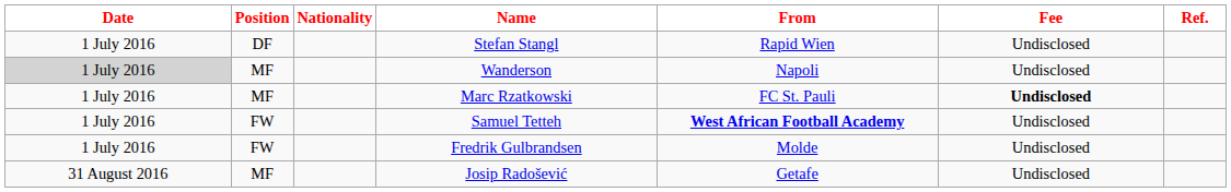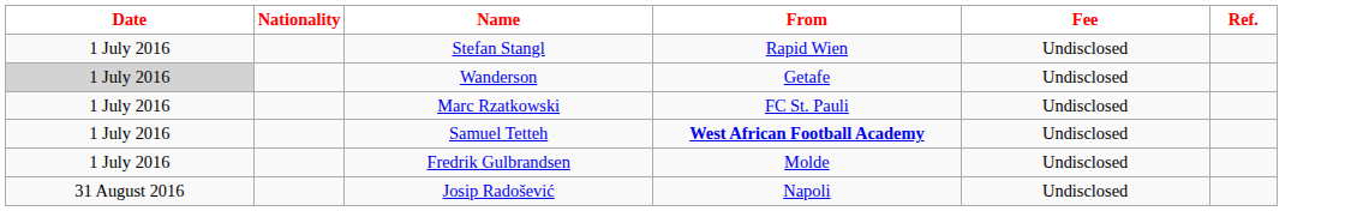 <table class="wikitable"  style="text-align:center; font-size:90%; ">
 <tr>
 <th style="background:#FFFFFF; color:#FF0000; width:200px;">Date</th>
-<th style="background:#FFFFFF; color:#FF0000; width:50px;">Position</th>
 <th style="background:#FFFFFF; color:#FF0000; width:50px;">Nationality</th>
 <th style="background:#FFFFFF; color:#FF0000; width:250px;">Name</th>
 <th style="background:#FFFFFF; color:#FF0000; width:250px;">From</th>
 <th style="background:#FFFFFF; color:#FF0000; width:200px;">Fee</th>
 <th style="background:#FFFFFF; color:#FF0000; width:50px;">Ref.</th>
 </tr>
 <tr>
 <td>1 July 2016</td>
-<td>DF</td>
 <td></td>
 <td><a href='#'>Stefan Stangl</a></td>
 <td><a href='#'>Rapid Wien</a></td>
 <td>Undisclosed</td>
 <td></td>
 </tr>
 <tr>
 <td style="background: lightgrey;">1 July 2016</td>
-<td>MF</td>
 <td></td>
 <td><a href='#'>Wanderson</a></td>
-<td><a href='#'>Napoli</a></td>
+<td><a href='#'>Getafe</a></td>
 <td>Undisclosed</td>
 <td></td>
 </tr>
 <tr>
 <td>1 July 2016</td>
-<td>MF</td>
 <td></td>
 <td><a href='#'>Marc Rzatkowski</a></td>
 <td><a href='#'>FC St. Pauli</a></td>
-<td><strong>Undisclosed</strong></td>
+<td>Undisclosed</td>
 <td></td>
 </tr>
 <tr>
 <td>1 July 2016</td>
-<td>FW</td>
 <td></td>
 <td><a href='#'>Samuel Tetteh</a></td>
 <td><strong><a href='#'>West African Football Academy</a></strong></td>
 <td>Undisclosed</td>
 <td></td>
 </tr>
 <tr>
 <td>1 July 2016</td>
-<td>FW</td>
 <td></td>
 <td><a href='#'>Fredrik Gulbrandsen</a></td>
 <td><a href='#'>Molde</a></td>
 <td>Undisclosed</td>
 <td></td>
 </tr>
 <tr>
 <td>31 August 2016</td>
-<td>MF</td>
 <td></td>
 <td><a href='#'>Josip Radošević</a></td>
-<td><a href='#'>Getafe</a></td>
+<td><a href='#'>Napoli</a></td>
 <td>Undisclosed</td>
 <td></td>
 </tr>
 </table>
